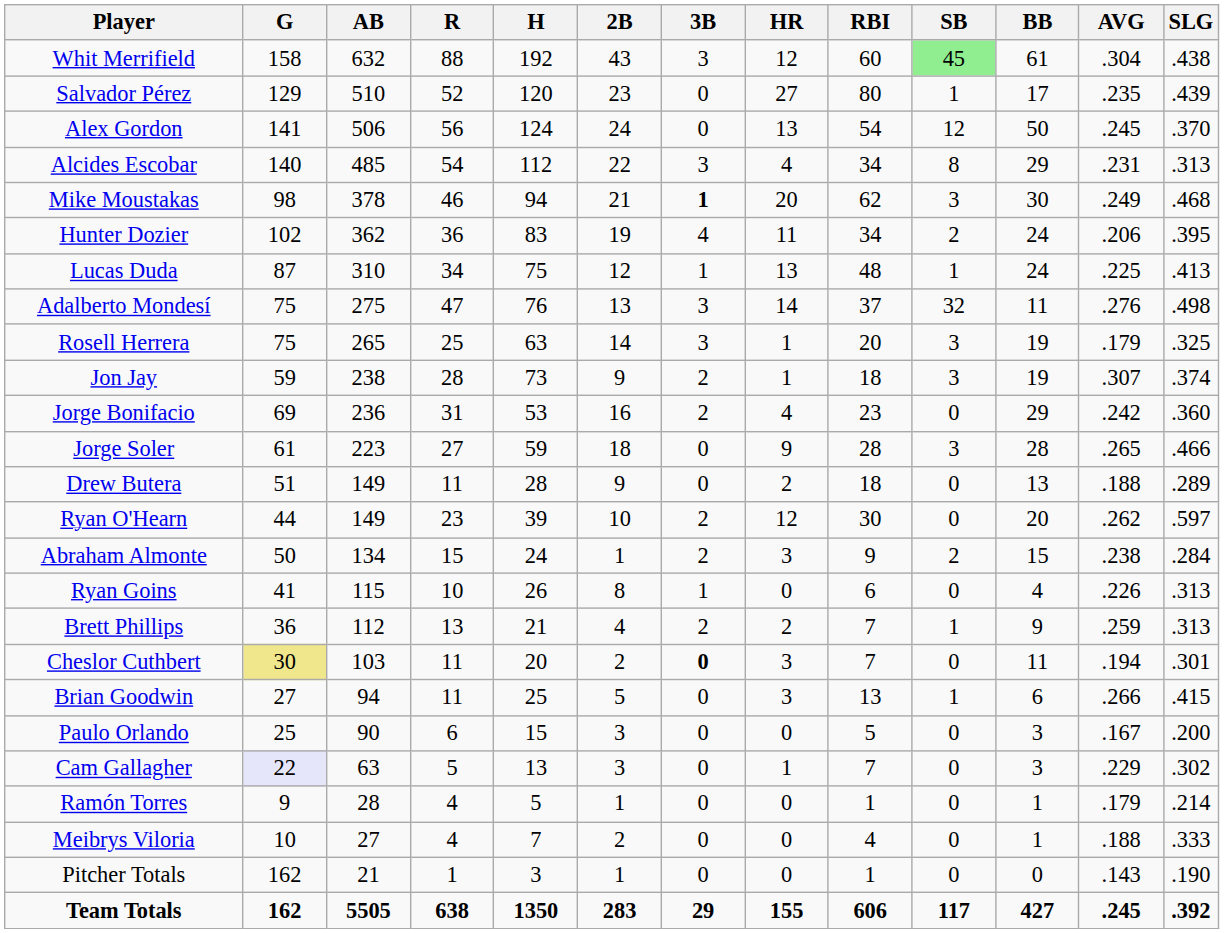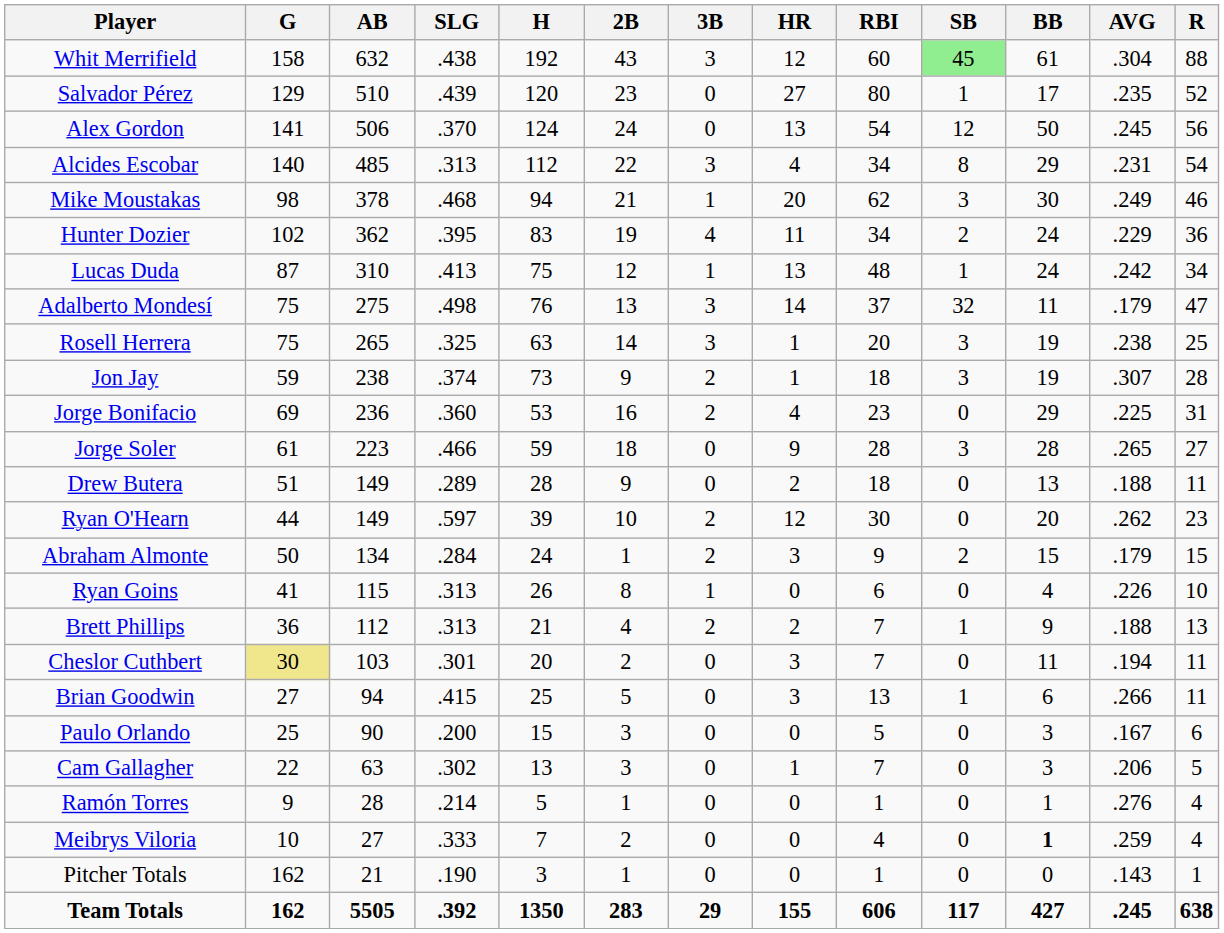 <table class=wikitable style="text-align:center">
 <tr>
 <th bgcolor=#DDDDFF; width="20%">Player</th>
 <th bgcolor=#DDDDFF; width="7%">G</th>
 <th bgcolor=#DDDDFF; width="7%">AB</th>
-<th bgcolor=#DDDDFF; width="7%">R</th>
+<th bgcolor=#DDDDFF; width="7%">SLG</th>
 <th bgcolor=#DDDDFF; width="7%">H</th>
 <th bgcolor=#DDDDFF; width="7%">2B</th>
 <th bgcolor=#DDDDFF; width="7%">3B</th>
 <th bgcolor=#DDDDFF; width="7%">HR</th>
 <th bgcolor=#DDDDFF; width="7%">RBI</th>
 <th bgcolor=#DDDDFF; width="7%">SB</th>
 <th bgcolor=#DDDDFF; width="7%">BB</th>
 <th bgcolor=#DDDDFF; width="7%">AVG</th>
-<th bgcolor=#DDDDFF; width="7%">SLG</th>
+<th bgcolor=#DDDDFF; width="7%">R</th>
 </tr>
 <tr>
 <td><a href='#'>Whit Merrifield</a></td>
 <td>158</td>
 <td>632</td>
-<td>88</td>
+<td>.438</td>
 <td>192</td>
 <td>43</td>
 <td>3</td>
 <td>12</td>
 <td>60</td>
 <td style="background: lightgreen;">45</td>
 <td>61</td>
 <td>.304</td>
-<td>.438</td>
+<td>88</td>
 </tr>
 <tr>
 <td><a href='#'>Salvador Pérez</a></td>
 <td>129</td>
 <td>510</td>
-<td>52</td>
+<td>.439</td>
 <td>120</td>
 <td>23</td>
 <td>0</td>
 <td>27</td>
 <td>80</td>
 <td>1</td>
 <td>17</td>
 <td>.235</td>
-<td>.439</td>
+<td>52</td>
 </tr>
 <tr>
 <td><a href='#'>Alex Gordon</a></td>
 <td>141</td>
 <td>506</td>
-<td>56</td>
+<td>.370</td>
 <td>124</td>
 <td>24</td>
 <td>0</td>
 <td>13</td>
 <td>54</td>
 <td>12</td>
 <td>50</td>
 <td>.245</td>
-<td>.370</td>
+<td>56</td>
 </tr>
 <tr>
 <td><a href='#'>Alcides Escobar</a></td>
 <td>140</td>
 <td>485</td>
-<td>54</td>
+<td>.313</td>
 <td>112</td>
 <td>22</td>
 <td>3</td>
 <td>4</td>
 <td>34</td>
 <td>8</td>
 <td>29</td>
 <td>.231</td>
-<td>.313</td>
+<td>54</td>
 </tr>
 <tr>
 <td><a href='#'>Mike Moustakas</a></td>
 <td>98</td>
 <td>378</td>
-<td>46</td>
+<td>.468</td>
 <td>94</td>
 <td>21</td>
-<td><strong>1</strong></td>
+<td>1</td>
 <td>20</td>
 <td>62</td>
 <td>3</td>
 <td>30</td>
 <td>.249</td>
-<td>.468</td>
+<td>46</td>
 </tr>
 <tr>
 <td><a href='#'>Hunter Dozier</a></td>
 <td>102</td>
 <td>362</td>
-<td>36</td>
+<td>.395</td>
 <td>83</td>
 <td>19</td>
 <td>4</td>
 <td>11</td>
 <td>34</td>
 <td>2</td>
 <td>24</td>
-<td>.206</td>
-<td>.395</td>
+<td>.229</td>
+<td>36</td>
 </tr>
 <tr>
 <td><a href='#'>Lucas Duda</a></td>
 <td>87</td>
 <td>310</td>
-<td>34</td>
+<td>.413</td>
 <td>75</td>
 <td>12</td>
 <td>1</td>
 <td>13</td>
 <td>48</td>
 <td>1</td>
 <td>24</td>
-<td>.225</td>
-<td>.413</td>
+<td>.242</td>
+<td>34</td>
 </tr>
 <tr>
 <td><a href='#'>Adalberto Mondesí</a></td>
 <td>75</td>
 <td>275</td>
-<td>47</td>
+<td>.498</td>
 <td>76</td>
 <td>13</td>
 <td>3</td>
 <td>14</td>
 <td>37</td>
 <td>32</td>
 <td>11</td>
-<td>.276</td>
-<td>.498</td>
+<td>.179</td>
+<td>47</td>
 </tr>
 <tr>
 <td><a href='#'>Rosell Herrera</a></td>
 <td>75</td>
 <td>265</td>
-<td>25</td>
+<td>.325</td>
 <td>63</td>
 <td>14</td>
 <td>3</td>
 <td>1</td>
 <td>20</td>
 <td>3</td>
 <td>19</td>
-<td>.179</td>
-<td>.325</td>
+<td>.238</td>
+<td>25</td>
 </tr>
 <tr>
 <td><a href='#'>Jon Jay</a></td>
 <td>59</td>
 <td>238</td>
-<td>28</td>
+<td>.374</td>
 <td>73</td>
 <td>9</td>
 <td>2</td>
 <td>1</td>
 <td>18</td>
 <td>3</td>
 <td>19</td>
 <td>.307</td>
-<td>.374</td>
+<td>28</td>
 </tr>
 <tr>
 <td><a href='#'>Jorge Bonifacio</a></td>
 <td>69</td>
 <td>236</td>
-<td>31</td>
+<td>.360</td>
 <td>53</td>
 <td>16</td>
 <td>2</td>
 <td>4</td>
 <td>23</td>
 <td>0</td>
 <td>29</td>
-<td>.242</td>
-<td>.360</td>
+<td>.225</td>
+<td>31</td>
 </tr>
 <tr>
 <td><a href='#'>Jorge Soler</a></td>
 <td>61</td>
 <td>223</td>
-<td>27</td>
+<td>.466</td>
 <td>59</td>
 <td>18</td>
 <td>0</td>
 <td>9</td>
 <td>28</td>
 <td>3</td>
 <td>28</td>
 <td>.265</td>
-<td>.466</td>
+<td>27</td>
 </tr>
 <tr>
 <td><a href='#'>Drew Butera</a></td>
 <td>51</td>
 <td>149</td>
-<td>11</td>
+<td>.289</td>
 <td>28</td>
 <td>9</td>
 <td>0</td>
 <td>2</td>
 <td>18</td>
 <td>0</td>
 <td>13</td>
 <td>.188</td>
-<td>.289</td>
+<td>11</td>
 </tr>
 <tr>
 <td><a href='#'>Ryan O'Hearn</a></td>
 <td>44</td>
 <td>149</td>
-<td>23</td>
+<td>.597</td>
 <td>39</td>
 <td>10</td>
 <td>2</td>
 <td>12</td>
 <td>30</td>
 <td>0</td>
 <td>20</td>
 <td>.262</td>
-<td>.597</td>
+<td>23</td>
 </tr>
 <tr>
 <td><a href='#'>Abraham Almonte</a></td>
 <td>50</td>
 <td>134</td>
-<td>15</td>
+<td>.284</td>
 <td>24</td>
 <td>1</td>
 <td>2</td>
 <td>3</td>
 <td>9</td>
 <td>2</td>
 <td>15</td>
-<td>.238</td>
-<td>.284</td>
+<td>.179</td>
+<td>15</td>
 </tr>
 <tr>
 <td><a href='#'>Ryan Goins</a></td>
 <td>41</td>
 <td>115</td>
-<td>10</td>
+<td>.313</td>
 <td>26</td>
 <td>8</td>
 <td>1</td>
 <td>0</td>
 <td>6</td>
 <td>0</td>
 <td>4</td>
 <td>.226</td>
-<td>.313</td>
+<td>10</td>
 </tr>
 <tr>
 <td><a href='#'>Brett Phillips</a></td>
 <td>36</td>
 <td>112</td>
-<td>13</td>
+<td>.313</td>
 <td>21</td>
 <td>4</td>
 <td>2</td>
 <td>2</td>
 <td>7</td>
 <td>1</td>
 <td>9</td>
-<td>.259</td>
-<td>.313</td>
+<td>.188</td>
+<td>13</td>
 </tr>
 <tr>
 <td><a href='#'>Cheslor Cuthbert</a></td>
 <td style="background: khaki;">30</td>
 <td>103</td>
-<td>11</td>
+<td>.301</td>
 <td>20</td>
 <td>2</td>
-<td><strong>0</strong></td>
+<td>0</td>
 <td>3</td>
 <td>7</td>
 <td>0</td>
 <td>11</td>
 <td>.194</td>
-<td>.301</td>
+<td>11</td>
 </tr>
 <tr>
 <td><a href='#'>Brian Goodwin</a></td>
 <td>27</td>
 <td>94</td>
-<td>11</td>
+<td>.415</td>
 <td>25</td>
 <td>5</td>
 <td>0</td>
 <td>3</td>
 <td>13</td>
 <td>1</td>
 <td>6</td>
 <td>.266</td>
-<td>.415</td>
+<td>11</td>
 </tr>
 <tr>
 <td><a href='#'>Paulo Orlando</a></td>
 <td>25</td>
 <td>90</td>
-<td>6</td>
+<td>.200</td>
 <td>15</td>
 <td>3</td>
 <td>0</td>
 <td>0</td>
 <td>5</td>
 <td>0</td>
 <td>3</td>
 <td>.167</td>
-<td>.200</td>
+<td>6</td>
 </tr>
 <tr>
 <td><a href='#'>Cam Gallagher</a></td>
-<td style="background: lavender;">22</td>
+<td>22</td>
 <td>63</td>
-<td>5</td>
+<td>.302</td>
 <td>13</td>
 <td>3</td>
 <td>0</td>
 <td>1</td>
 <td>7</td>
 <td>0</td>
 <td>3</td>
-<td>.229</td>
-<td>.302</td>
+<td>.206</td>
+<td>5</td>
 </tr>
 <tr>
 <td><a href='#'>Ramón Torres</a></td>
 <td>9</td>
 <td>28</td>
-<td>4</td>
+<td>.214</td>
 <td>5</td>
 <td>1</td>
 <td>0</td>
 <td>0</td>
 <td>1</td>
 <td>0</td>
 <td>1</td>
-<td>.179</td>
-<td>.214</td>
+<td>.276</td>
+<td>4</td>
 </tr>
 <tr>
 <td><a href='#'>Meibrys Viloria</a></td>
 <td>10</td>
 <td>27</td>
-<td>4</td>
+<td>.333</td>
 <td>7</td>
 <td>2</td>
 <td>0</td>
 <td>0</td>
 <td>4</td>
 <td>0</td>
-<td>1</td>
-<td>.188</td>
-<td>.333</td>
+<td><strong>1</strong></td>
+<td>.259</td>
+<td>4</td>
 </tr>
 <tr>
 <td>Pitcher Totals</td>
 <td>162</td>
 <td>21</td>
-<td>1</td>
+<td>.190</td>
 <td>3</td>
 <td>1</td>
 <td>0</td>
 <td>0</td>
 <td>1</td>
 <td>0</td>
 <td>0</td>
 <td>.143</td>
-<td>.190</td>
+<td>1</td>
 </tr>
 <tr>
 <td><strong>Team Totals</strong></td>
 <td><strong>162</strong></td>
 <td><strong>5505</strong></td>
-<td><strong>638</strong></td>
+<td><strong>.392</strong></td>
 <td><strong>1350</strong></td>
 <td><strong>283</strong></td>
 <td><strong>29</strong></td>
 <td><strong>155</strong></td>
 <td><strong>606</strong></td>
 <td><strong>117</strong></td>
 <td><strong>427</strong></td>
 <td><strong>.245</strong></td>
-<td><strong>.392</strong></td>
+<td><strong>638</strong></td>
 </tr>
 </table>
